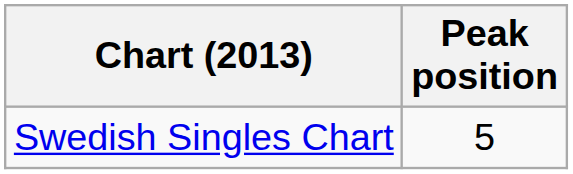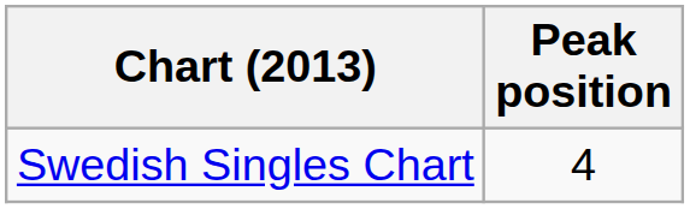 <table class="wikitable sortable">
 <tr>
 <th>Chart (2013)</th>
 <th align="center">Peak<br>position</th>
 </tr>
 <tr 2>
 <td><a href='#'>Swedish Singles Chart</a></td>
-<td align="center">5</td>
+<td align="center">4</td>
 </tr>
 </table>
